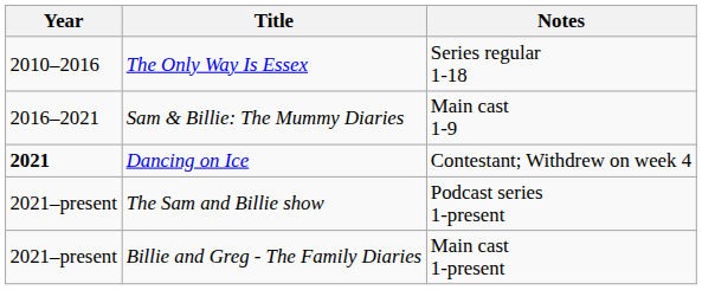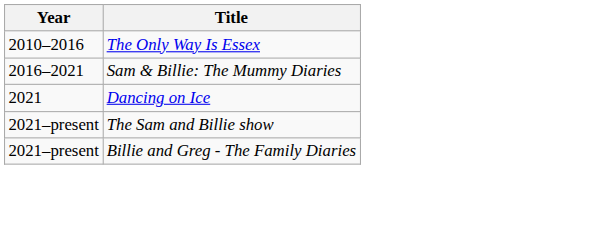 <table class="wikitable sortable">
 <tr>
 <th>Year</th>
 <th>Title</th>
-<th class="unsortable">Notes</th>
 </tr>
 <tr>
 <td>2010–2016</td>
 <td><em><a href='#'>The Only Way Is Essex</a></em></td>
-<td>Series regular <br> 1-18</td>
 </tr>
 <tr>
 <td>2016–2021</td>
 <td><em>Sam & Billie: The Mummy Diaries</em></td>
-<td>Main cast<br>1-9</td>
 </tr>
 <tr>
-<td><strong>2021</strong></td>
+<td>2021</td>
 <td><em><a href='#'>Dancing on Ice</a></em></td>
-<td>Contestant; Withdrew on week 4</td>
 </tr>
 <tr>
 <td>2021–present</td>
 <td><em>The Sam and Billie show</em></td>
-<td>Podcast series<br>1-present</td>
 </tr>
 <tr>
 <td>2021–present</td>
 <td><em>Billie and Greg - The Family Diaries</em></td>
-<td>Main cast<br>1-present</td>
 </tr>
 </table>
